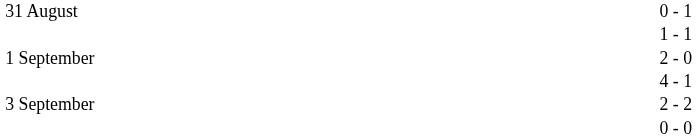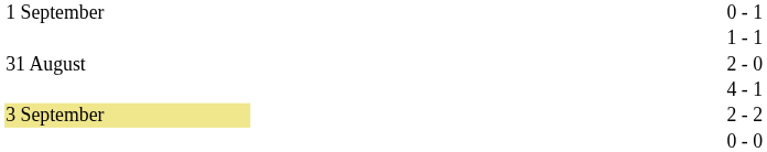 <table cellspacing=1 width=85%>
 <tr>
 <th width=15%></th>
 <th width=25%></th>
 <th width=10%></th>
 <th width=25%></th>
 <th width=25%></th>
 </tr>
 <tr>
-<td>31 August</td>
+<td>1 September</td>
 <td align=right></td>
 <td align=center>0 - 1</td>
 <td></td>
 </tr>
 <tr>
 <td></td>
 <td align=right></td>
 <td align=center>1 - 1</td>
 <td></td>
 </tr>
 <tr>
-<td>1 September</td>
+<td>31 August</td>
 <td align=right></td>
 <td align=center>2 - 0</td>
 <td></td>
 </tr>
 <tr>
 <td></td>
 <td align=right></td>
 <td align=center>4 - 1</td>
 <td></td>
 </tr>
 <tr>
-<td>3 September</td>
+<td style="background: khaki;">3 September</td>
 <td align=right></td>
 <td align=center>2 - 2</td>
 <td></td>
 </tr>
 <tr>
 <td></td>
 <td align=right></td>
 <td align=center>0 - 0</td>
 <td></td>
 </tr>
 </table>
